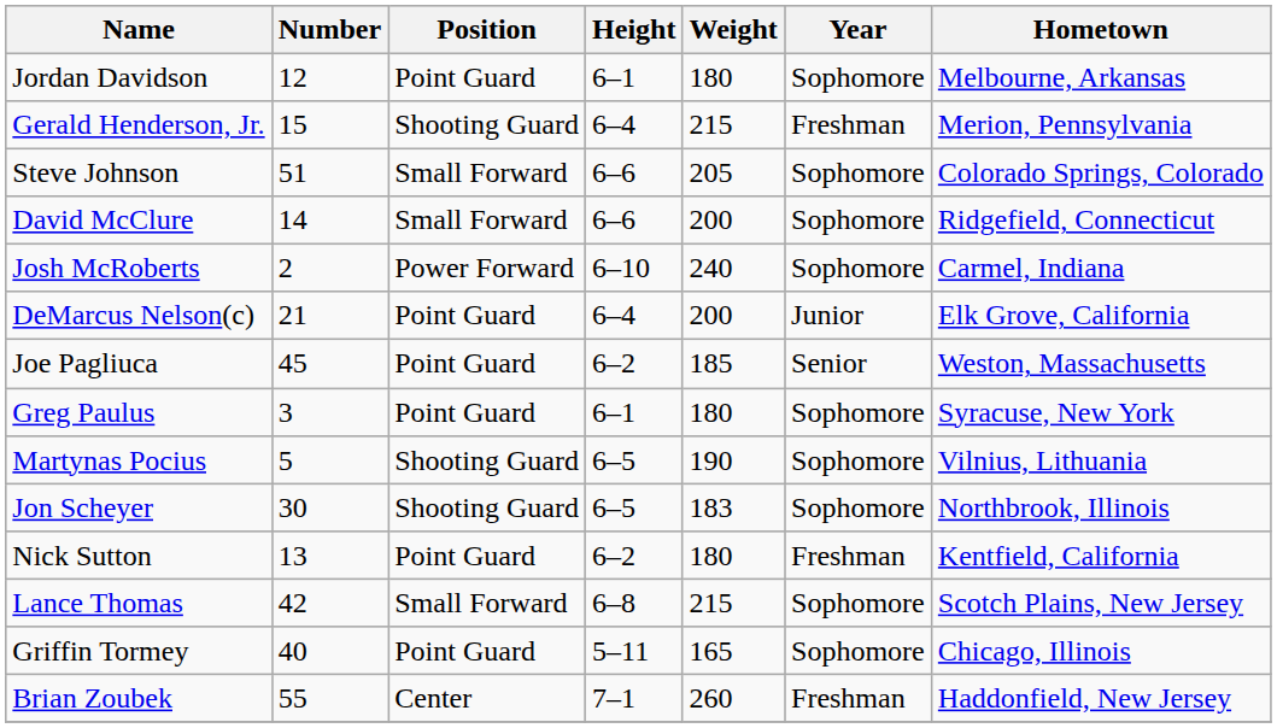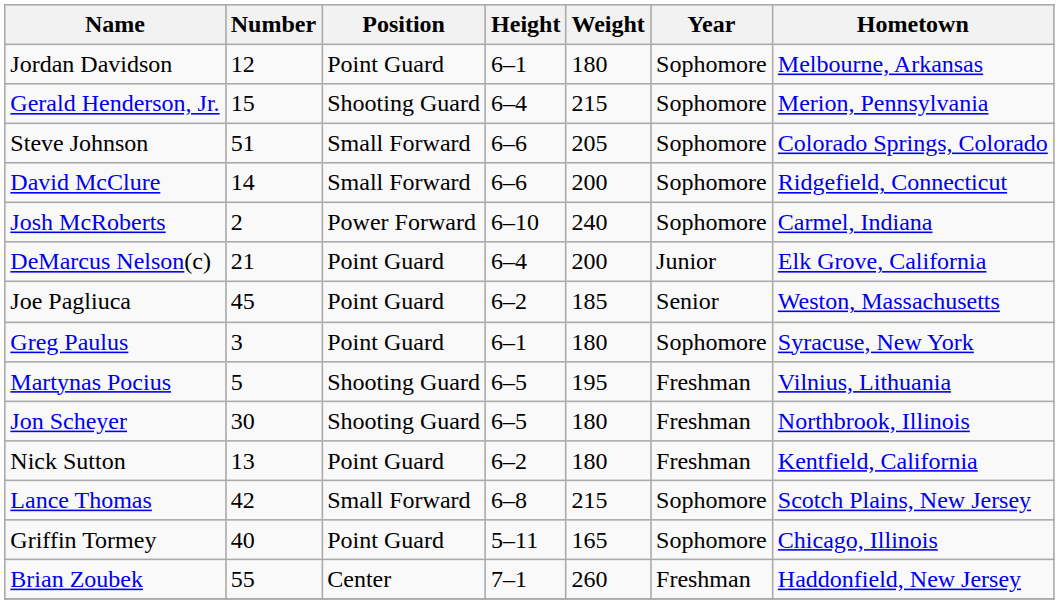 <table class="wikitable" style="font-size: 95%;">
 <tr>
 <th>Name</th>
 <th>Number</th>
 <th>Position</th>
 <th>Height</th>
 <th>Weight</th>
 <th>Year</th>
 <th>Hometown</th>
 </tr>
 <tr>
 <td>Jordan Davidson</td>
 <td>12</td>
 <td>Point Guard</td>
 <td>6–1</td>
 <td>180</td>
 <td>Sophomore</td>
 <td><a href='#'>Melbourne, Arkansas</a></td>
 </tr>
 <tr>
 <td><a href='#'>Gerald Henderson, Jr.</a></td>
 <td>15</td>
 <td>Shooting Guard</td>
 <td>6–4</td>
 <td>215</td>
-<td>Freshman</td>
+<td>Sophomore</td>
 <td><a href='#'>Merion, Pennsylvania</a></td>
 </tr>
 <tr>
 <td>Steve Johnson</td>
 <td>51</td>
 <td>Small Forward</td>
 <td>6–6</td>
 <td>205</td>
 <td>Sophomore</td>
 <td><a href='#'>Colorado Springs, Colorado</a></td>
 </tr>
 <tr>
 <td><a href='#'>David McClure</a></td>
 <td>14</td>
 <td>Small Forward</td>
 <td>6–6</td>
 <td>200</td>
 <td>Sophomore</td>
 <td><a href='#'>Ridgefield, Connecticut</a></td>
 </tr>
 <tr>
 <td><a href='#'>Josh McRoberts</a></td>
 <td>2</td>
 <td>Power Forward</td>
 <td>6–10</td>
 <td>240</td>
 <td>Sophomore</td>
 <td><a href='#'>Carmel, Indiana</a></td>
 </tr>
 <tr>
 <td><a href='#'>DeMarcus Nelson</a>(c)</td>
 <td>21</td>
 <td>Point Guard</td>
 <td>6–4</td>
 <td>200</td>
 <td>Junior</td>
 <td><a href='#'>Elk Grove, California</a></td>
 </tr>
 <tr>
 <td>Joe Pagliuca</td>
 <td>45</td>
 <td>Point Guard</td>
 <td>6–2</td>
 <td>185</td>
 <td>Senior</td>
 <td><a href='#'>Weston, Massachusetts</a></td>
 </tr>
 <tr>
 <td><a href='#'>Greg Paulus</a></td>
 <td>3</td>
 <td>Point Guard</td>
 <td>6–1</td>
 <td>180</td>
 <td>Sophomore</td>
 <td><a href='#'>Syracuse, New York</a></td>
 </tr>
 <tr>
 <td><a href='#'>Martynas Pocius</a></td>
 <td>5</td>
 <td>Shooting Guard</td>
 <td>6–5</td>
-<td>190</td>
-<td>Sophomore</td>
+<td>195</td>
+<td>Freshman</td>
 <td><a href='#'>Vilnius, Lithuania</a></td>
 </tr>
 <tr>
 <td><a href='#'>Jon Scheyer</a></td>
 <td>30</td>
 <td>Shooting Guard</td>
 <td>6–5</td>
-<td>183</td>
-<td>Sophomore</td>
+<td>180</td>
+<td>Freshman</td>
 <td><a href='#'>Northbrook, Illinois</a></td>
 </tr>
 <tr>
 <td>Nick Sutton</td>
 <td>13</td>
 <td>Point Guard</td>
 <td>6–2</td>
 <td>180</td>
 <td>Freshman</td>
 <td><a href='#'>Kentfield, California</a></td>
 </tr>
 <tr>
 <td><a href='#'>Lance Thomas</a></td>
 <td>42</td>
 <td>Small Forward</td>
 <td>6–8</td>
 <td>215</td>
 <td>Sophomore</td>
 <td><a href='#'>Scotch Plains, New Jersey</a></td>
 </tr>
 <tr>
 <td>Griffin Tormey</td>
 <td>40</td>
 <td>Point Guard</td>
 <td>5–11</td>
 <td>165</td>
 <td>Sophomore</td>
 <td><a href='#'>Chicago, Illinois</a></td>
 </tr>
 <tr>
 <td><a href='#'>Brian Zoubek</a></td>
 <td>55</td>
 <td>Center</td>
 <td>7–1</td>
 <td>260</td>
 <td>Freshman</td>
 <td><a href='#'>Haddonfield, New Jersey</a></td>
 </tr>
 <tr>
 </tr>
 </table>
